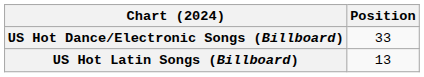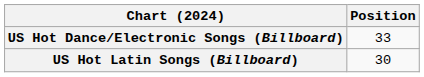 <table class="wikitable sortable plainrowheaders" style="text-align:center">
 <tr>
 <th scope="col">Chart (2024)</th>
 <th scope="col">Position</th>
 </tr>
 <tr>
 <th scope="row">US Hot Dance/Electronic Songs (<em>Billboard</em>)</th>
 <td>33</td>
 </tr>
 <tr>
 <th scope="row">US Hot Latin Songs (<em>Billboard</em>)</th>
-<td>13</td>
+<td>30</td>
 </tr>
 </table>
